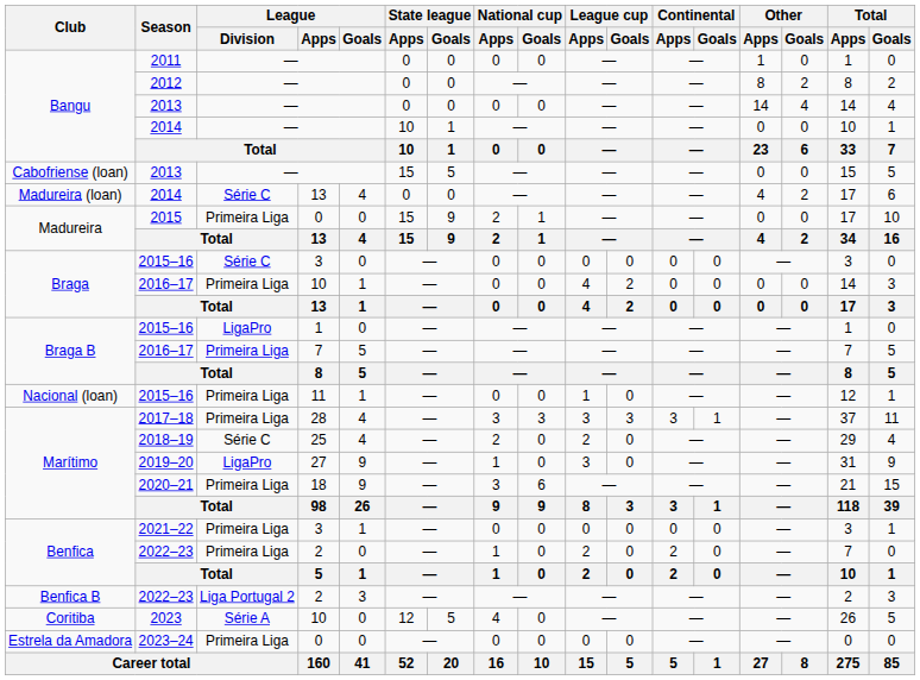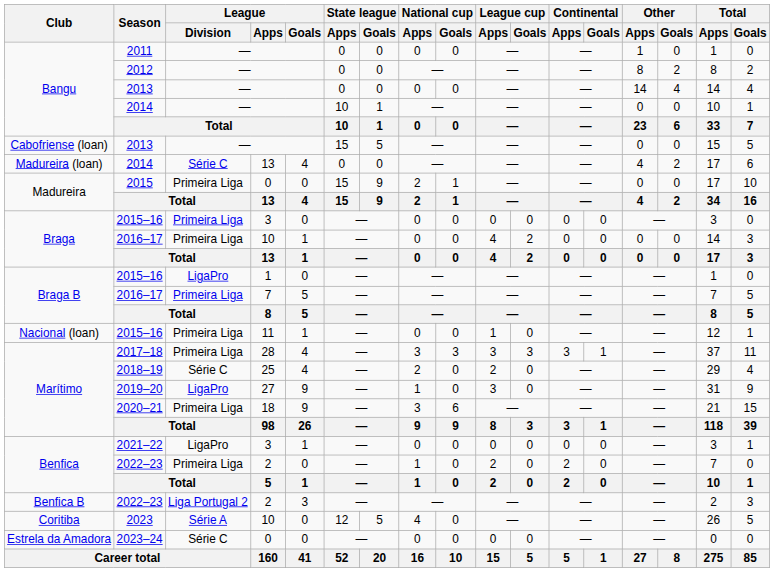 <table class="wikitable" style="text-align: center">
 <tr>
 <th rowspan="2">Club</th>
 <th rowspan="2">Season</th>
 <th colspan="3">League</th>
 <th colspan="2">State league</th>
 <th colspan="2">National cup</th>
 <th colspan="2">League cup</th>
 <th colspan="2">Continental</th>
 <th colspan="2">Other</th>
 <th colspan="2">Total</th>
 </tr>
 <tr>
 <th>Division</th>
 <th>Apps</th>
 <th>Goals</th>
 <th>Apps</th>
 <th>Goals</th>
 <th>Apps</th>
 <th>Goals</th>
 <th>Apps</th>
 <th>Goals</th>
 <th>Apps</th>
 <th>Goals</th>
 <th>Apps</th>
 <th>Goals</th>
 <th>Apps</th>
 <th>Goals</th>
 </tr>
 <tr>
 <td rowspan="5"><a href='#'>Bangu</a></td>
 <td><a href='#'>2011</a></td>
 <td colspan="3">—</td>
 <td>0</td>
 <td>0</td>
 <td>0</td>
 <td>0</td>
 <td colspan="2">—</td>
 <td colspan="2">—</td>
 <td>1</td>
 <td>0</td>
 <td>1</td>
 <td>0</td>
 </tr>
 <tr>
 <td><a href='#'>2012</a></td>
 <td colspan="3">—</td>
 <td>0</td>
 <td>0</td>
 <td colspan="2">—</td>
 <td colspan="2">—</td>
 <td colspan="2">—</td>
 <td>8</td>
 <td>2</td>
 <td>8</td>
 <td>2</td>
 </tr>
 <tr>
 <td><a href='#'>2013</a></td>
 <td colspan="3">—</td>
 <td>0</td>
 <td>0</td>
 <td>0</td>
 <td>0</td>
 <td colspan="2">—</td>
 <td colspan="2">—</td>
 <td>14</td>
 <td>4</td>
 <td>14</td>
 <td>4</td>
 </tr>
 <tr>
 <td><a href='#'>2014</a></td>
 <td colspan="3">—</td>
 <td>10</td>
 <td>1</td>
 <td colspan="2">—</td>
 <td colspan="2">—</td>
 <td colspan="2">—</td>
 <td>0</td>
 <td>0</td>
 <td>10</td>
 <td>1</td>
 </tr>
 <tr>
 <th colspan="4">Total</th>
 <th>10</th>
 <th>1</th>
 <th>0</th>
 <th>0</th>
 <th colspan="2">—</th>
 <th colspan="2">—</th>
 <th>23</th>
 <th>6</th>
 <th>33</th>
 <th>7</th>
 </tr>
 <tr>
 <td><a href='#'>Cabofriense</a> (loan)</td>
 <td><a href='#'>2013</a></td>
 <td colspan="3">—</td>
 <td>15</td>
 <td>5</td>
 <td colspan="2">—</td>
 <td colspan="2">—</td>
 <td colspan="2">—</td>
 <td>0</td>
 <td>0</td>
 <td>15</td>
 <td>5</td>
 </tr>
 <tr>
 <td><a href='#'>Madureira</a> (loan)</td>
 <td><a href='#'>2014</a></td>
 <td><a href='#'>Série C</a></td>
 <td>13</td>
 <td>4</td>
 <td>0</td>
 <td>0</td>
 <td colspan="2">—</td>
 <td colspan="2">—</td>
 <td colspan="2">—</td>
 <td>4</td>
 <td>2</td>
 <td>17</td>
 <td>6</td>
 </tr>
 <tr>
 <td rowspan="2">Madureira</td>
 <td><a href='#'>2015</a></td>
 <td>Primeira Liga</td>
 <td>0</td>
 <td>0</td>
 <td>15</td>
 <td>9</td>
 <td>2</td>
 <td>1</td>
 <td colspan="2">—</td>
 <td colspan="2">—</td>
 <td>0</td>
 <td>0</td>
 <td>17</td>
 <td>10</td>
 </tr>
 <tr>
 <th colspan="2">Total</th>
 <th>13</th>
 <th>4</th>
 <th>15</th>
 <th>9</th>
 <th>2</th>
 <th>1</th>
 <th colspan="2">—</th>
 <th colspan="2">—</th>
 <th>4</th>
 <th>2</th>
 <th>34</th>
 <th>16</th>
 </tr>
 <tr>
 <td rowspan="3"><a href='#'>Braga</a></td>
 <td><a href='#'>2015–16</a></td>
-<td><a href='#'>Série C</a></td>
+<td><a href='#'>Primeira Liga</a></td>
 <td>3</td>
 <td>0</td>
 <td colspan="2">—</td>
 <td>0</td>
 <td>0</td>
 <td>0</td>
 <td>0</td>
 <td>0</td>
 <td>0</td>
 <td colspan="2">—</td>
 <td>3</td>
 <td>0</td>
 </tr>
 <tr>
 <td><a href='#'>2016–17</a></td>
 <td>Primeira Liga</td>
 <td>10</td>
 <td>1</td>
 <td colspan="2">—</td>
 <td>0</td>
 <td>0</td>
 <td>4</td>
 <td>2</td>
 <td>0</td>
 <td>0</td>
 <td>0</td>
 <td>0</td>
 <td>14</td>
 <td>3</td>
 </tr>
 <tr>
 <th colspan="2">Total</th>
 <th>13</th>
 <th>1</th>
 <th colspan="2">—</th>
 <th>0</th>
 <th>0</th>
 <th>4</th>
 <th>2</th>
 <th>0</th>
 <th>0</th>
 <th>0</th>
 <th>0</th>
 <th>17</th>
 <th>3</th>
 </tr>
 <tr>
 <td rowspan="3"><a href='#'>Braga B</a></td>
 <td><a href='#'>2015–16</a></td>
 <td><a href='#'>LigaPro</a></td>
 <td>1</td>
 <td>0</td>
 <td colspan="2">—</td>
 <td colspan="2">—</td>
 <td colspan="2">—</td>
 <td colspan="2">—</td>
 <td colspan="2">—</td>
 <td>1</td>
 <td>0</td>
 </tr>
 <tr>
 <td><a href='#'>2016–17</a></td>
 <td><a href='#'>Primeira Liga</a></td>
 <td>7</td>
 <td>5</td>
 <td colspan="2">—</td>
 <td colspan="2">—</td>
 <td colspan="2">—</td>
 <td colspan="2">—</td>
 <td colspan="2">—</td>
 <td>7</td>
 <td>5</td>
 </tr>
 <tr>
 <th colspan="2">Total</th>
 <th>8</th>
 <th>5</th>
 <th colspan="2">—</th>
 <th colspan="2">—</th>
 <th colspan="2">—</th>
 <th colspan="2">—</th>
 <th colspan="2">—</th>
 <th>8</th>
 <th>5</th>
 </tr>
 <tr>
 <td><a href='#'>Nacional</a> (loan)</td>
 <td><a href='#'>2015–16</a></td>
 <td>Primeira Liga</td>
 <td>11</td>
 <td>1</td>
 <td colspan="2">—</td>
 <td>0</td>
 <td>0</td>
 <td>1</td>
 <td>0</td>
 <td colspan="2">—</td>
 <td colspan="2">—</td>
 <td>12</td>
 <td>1</td>
 </tr>
 <tr>
 <td rowspan="5"><a href='#'>Marítimo</a></td>
 <td><a href='#'>2017–18</a></td>
 <td>Primeira Liga</td>
 <td>28</td>
 <td>4</td>
 <td colspan="2">—</td>
 <td>3</td>
 <td>3</td>
 <td>3</td>
 <td>3</td>
 <td>3</td>
 <td>1</td>
 <td colspan="2">—</td>
 <td>37</td>
 <td>11</td>
 </tr>
 <tr>
 <td><a href='#'>2018–19</a></td>
 <td>Série C</td>
 <td>25</td>
 <td>4</td>
 <td colspan="2">—</td>
 <td>2</td>
 <td>0</td>
 <td>2</td>
 <td>0</td>
 <td colspan="2">—</td>
 <td colspan="2">—</td>
 <td>29</td>
 <td>4</td>
 </tr>
 <tr>
 <td><a href='#'>2019–20</a></td>
 <td><a href='#'>LigaPro</a></td>
 <td>27</td>
 <td>9</td>
 <td colspan="2">—</td>
 <td>1</td>
 <td>0</td>
 <td>3</td>
 <td>0</td>
 <td colspan="2">—</td>
 <td colspan="2">—</td>
 <td>31</td>
 <td>9</td>
 </tr>
 <tr>
 <td><a href='#'>2020–21</a></td>
 <td>Primeira Liga</td>
 <td>18</td>
 <td>9</td>
 <td colspan="2">—</td>
 <td>3</td>
 <td>6</td>
 <td colspan="2">—</td>
 <td colspan="2">—</td>
 <td colspan="2">—</td>
 <td>21</td>
 <td>15</td>
 </tr>
 <tr>
 <th colspan="2">Total</th>
 <th>98</th>
 <th>26</th>
 <th colspan="2">—</th>
 <th>9</th>
 <th>9</th>
 <th>8</th>
 <th>3</th>
 <th>3</th>
 <th>1</th>
 <th colspan="2">—</th>
 <th>118</th>
 <th>39</th>
 </tr>
 <tr>
 <td rowspan="3"><a href='#'>Benfica</a></td>
 <td><a href='#'>2021–22</a></td>
-<td>Primeira Liga</td>
+<td>LigaPro</td>
 <td>3</td>
 <td>1</td>
 <td colspan="2">—</td>
 <td>0</td>
 <td>0</td>
 <td>0</td>
 <td>0</td>
 <td>0</td>
 <td>0</td>
 <td colspan="2">—</td>
 <td>3</td>
 <td>1</td>
 </tr>
 <tr>
 <td><a href='#'>2022–23</a></td>
 <td>Primeira Liga</td>
 <td>2</td>
 <td>0</td>
 <td colspan="2">—</td>
 <td>1</td>
 <td>0</td>
 <td>2</td>
 <td>0</td>
 <td>2</td>
 <td>0</td>
 <td colspan="2">—</td>
 <td>7</td>
 <td>0</td>
 </tr>
 <tr>
 <th colspan="2">Total</th>
 <th>5</th>
 <th>1</th>
 <th colspan="2">—</th>
 <th>1</th>
 <th>0</th>
 <th>2</th>
 <th>0</th>
 <th>2</th>
 <th>0</th>
 <th colspan="2">—</th>
 <th>10</th>
 <th>1</th>
 </tr>
 <tr>
 <td><a href='#'>Benfica B</a></td>
 <td><a href='#'>2022–23</a></td>
 <td><a href='#'>Liga Portugal 2</a></td>
 <td>2</td>
 <td>3</td>
 <td colspan="2">—</td>
 <td colspan="2">—</td>
 <td colspan="2">—</td>
 <td colspan="2">—</td>
 <td colspan="2">—</td>
 <td>2</td>
 <td>3</td>
 </tr>
 <tr>
 <td><a href='#'>Coritiba</a></td>
 <td><a href='#'>2023</a></td>
 <td><a href='#'>Série A</a></td>
 <td>10</td>
 <td>0</td>
 <td>12</td>
 <td>5</td>
 <td>4</td>
 <td>0</td>
 <td colspan="2">—</td>
 <td colspan="2">—</td>
 <td colspan="2">—</td>
 <td>26</td>
 <td>5</td>
 </tr>
 <tr>
 <td><a href='#'>Estrela da Amadora</a></td>
 <td><a href='#'>2023–24</a></td>
-<td>Primeira Liga</td>
+<td>Série C</td>
 <td>0</td>
 <td>0</td>
 <td colspan="2">—</td>
 <td>0</td>
 <td>0</td>
 <td>0</td>
 <td>0</td>
 <td colspan="2">—</td>
 <td colspan="2">—</td>
 <td>0</td>
 <td>0</td>
 </tr>
 <tr>
 <th colspan="3">Career total</th>
 <th>160</th>
 <th>41</th>
 <th>52</th>
 <th>20</th>
 <th>16</th>
 <th>10</th>
 <th>15</th>
 <th>5</th>
 <th>5</th>
 <th>1</th>
 <th>27</th>
 <th>8</th>
 <th>275</th>
 <th>85</th>
 </tr>
 </table>
